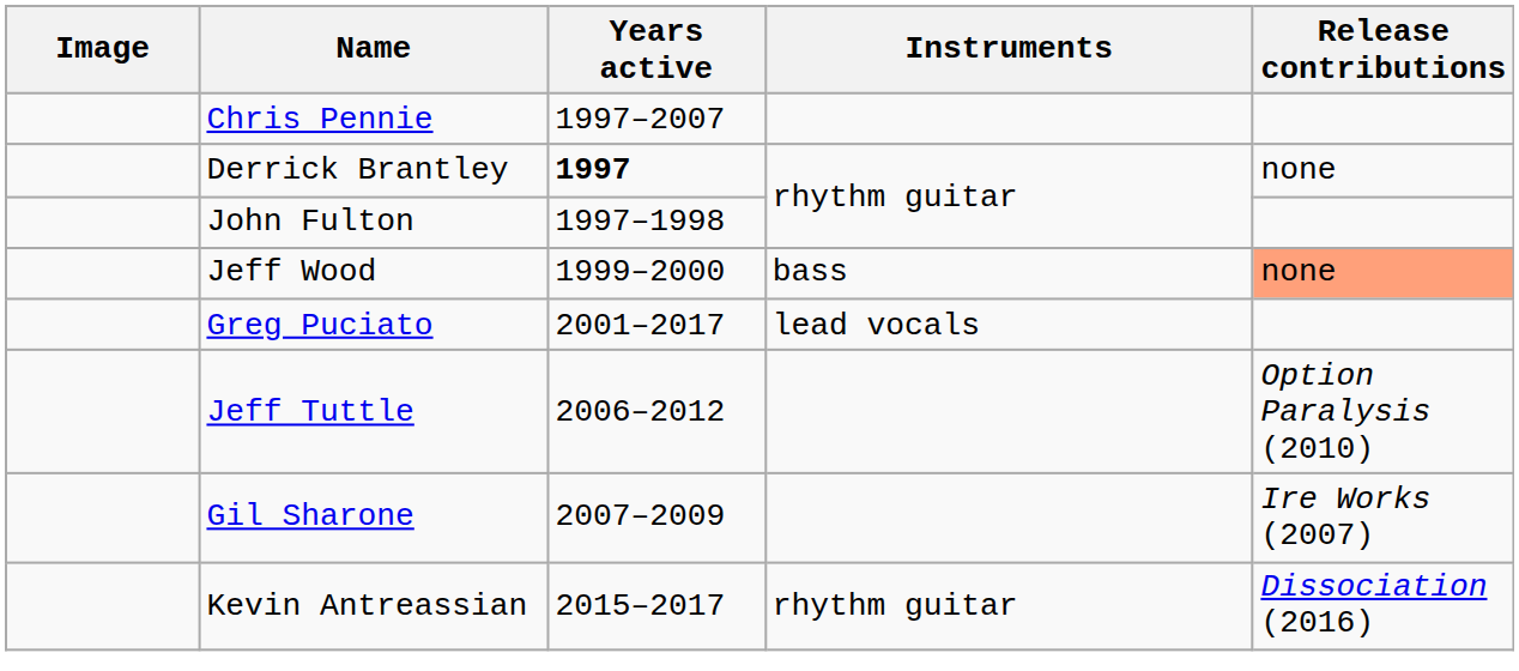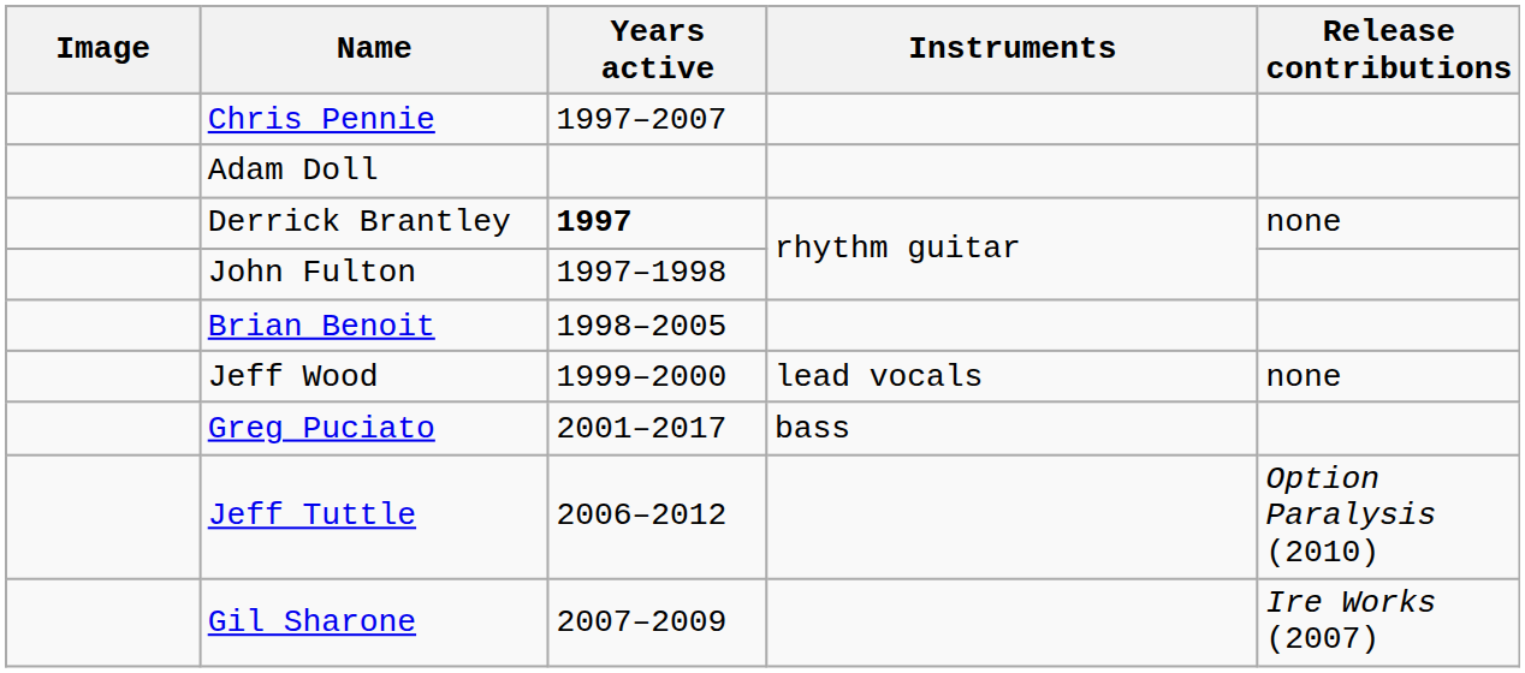 <table class="wikitable" border="1" width="100%">
 <tr>
 <th width="75">Image</th>
 <th width="140">Name</th>
 <th width="85">Years active</th>
 <th width="200">Instruments</th>
 <th>Release contributions</th>
 </tr>
 <tr>
 <td></td>
 <td><a href='#'>Chris Pennie</a></td>
 <td>1997–2007</td>
+<td></td>
+<td></td>
+</tr>
+<tr>
+<td></td>
+<td>Adam Doll</td>
+<td></td>
 <td></td>
 <td></td>
 </tr>
 <tr>
 <td></td>
 <td>Derrick Brantley</td>
 <td><strong>1997</strong></td>
 <td rowspan="2">rhythm guitar</td>
 <td>none </td>
 </tr>
 <tr>
 <td></td>
 <td>John Fulton</td>
 <td>1997–1998</td>
 <td></td>
 </tr>
 <tr>
 <td></td>
+<td><a href='#'>Brian Benoit</a></td>
+<td>1998–2005 </td>
+<td></td>
+<td></td>
+</tr>
+<tr>
+<td></td>
 <td>Jeff Wood</td>
 <td>1999–2000</td>
-<td>bass</td>
-<td style="background: lightsalmon;">none </td>
+<td>lead vocals</td>
+<td>none </td>
 </tr>
 <tr>
 <td></td>
 <td><a href='#'>Greg Puciato</a></td>
 <td>2001–2017</td>
-<td>lead vocals</td>
+<td>bass</td>
 <td></td>
 </tr>
 <tr>
 <td></td>
 <td><a href='#'>Jeff Tuttle</a></td>
 <td>2006–2012</td>
 <td></td>
 <td><em>Option Paralysis</em> (2010)</td>
 </tr>
 <tr>
 <td></td>
 <td><a href='#'>Gil Sharone</a></td>
 <td>2007–2009</td>
 <td></td>
 <td><em>Ire Works</em> (2007)</td>
 </tr>
-<tr>
-<td></td>
-<td>Kevin Antreassian</td>
-<td>2015–2017</td>
-<td>rhythm guitar</td>
-<td><em><a href='#'>Dissociation</a></em> (2016)</td>
-</tr>
 </table>
